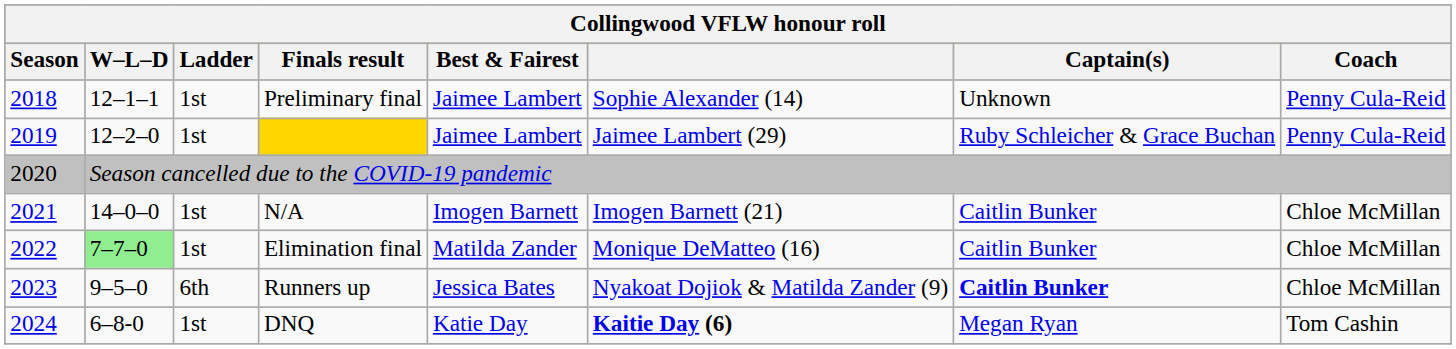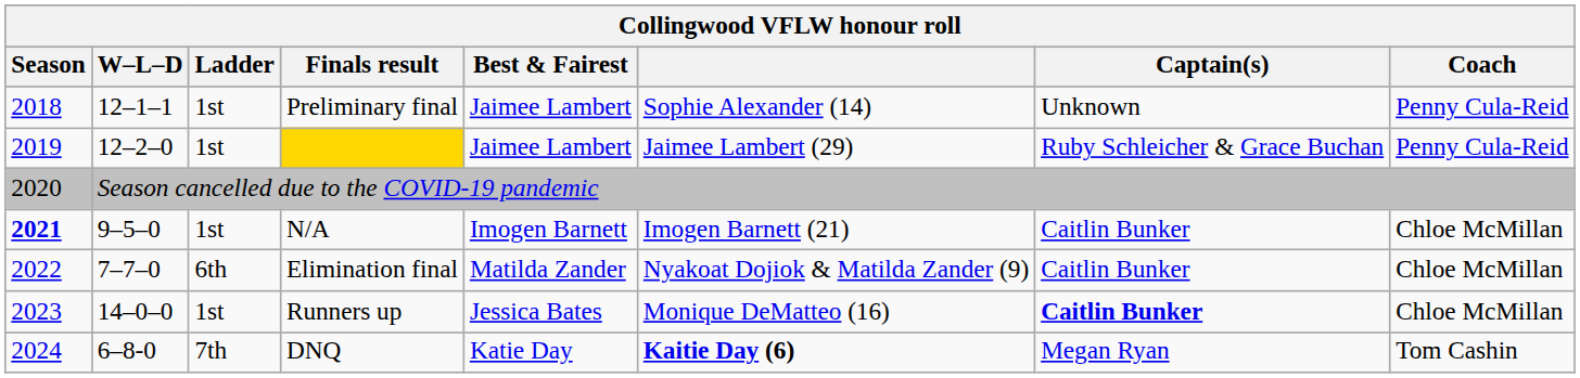 <table class="wikitable">
 <tr style="background:#bdb76b;font-size: 87%">
 <th colspan="9">Collingwood VFLW honour roll</th>
 </tr>
 <tr style="background:#bdb76b;font-size: 87%;">
 <th>Season</th>
 <th>W–L–D</th>
 <th>Ladder</th>
 <th>Finals result</th>
 <th>Best & Fairest</th>
 <th></th>
 <th>Captain(s)</th>
 <th>Coach</th>
 </tr>
 <tr style="font-size: 87%;">
 <td><a href='#'>2018</a></td>
 <td>12–1–1</td>
 <td>1st</td>
 <td>Preliminary final</td>
 <td><a href='#'>Jaimee Lambert</a></td>
 <td><a href='#'>Sophie Alexander</a> (14)</td>
 <td>Unknown</td>
 <td><a href='#'>Penny Cula-Reid</a></td>
 </tr>
 <tr style="font-size: 87%;">
 <td><a href='#'>2019</a></td>
 <td>12–2–0</td>
 <td>1st</td>
 <td div style="background:gold; text-align:center;"></td>
 <td><a href='#'>Jaimee Lambert</a></td>
 <td><a href='#'>Jaimee Lambert</a> (29)</td>
 <td><a href='#'>Ruby Schleicher</a> & <a href='#'>Grace Buchan</a></td>
 <td><a href='#'>Penny Cula-Reid</a></td>
 </tr>
 <tr style="font-size:87%; background:silver;">
 <td>2020</td>
 <td colspan=7><em>Season cancelled due to the <a href='#'>COVID-19 pandemic</a></em></td>
 </tr>
 <tr style="font-size: 87%;">
-<td><a href='#'>2021</a></td>
-<td>14–0–0</td>
+<td><strong><a href='#'>2021</a></strong></td>
+<td>9–5–0</td>
 <td>1st</td>
 <td>N/A</td>
 <td><a href='#'>Imogen Barnett</a></td>
 <td><a href='#'>Imogen Barnett</a> (21)</td>
 <td><a href='#'>Caitlin Bunker</a></td>
 <td>Chloe McMillan</td>
 </tr>
 <tr style="font-size: 87%;">
 <td><a href='#'>2022</a></td>
-<td style="background: lightgreen;">7–7–0</td>
-<td>1st</td>
+<td>7–7–0</td>
+<td>6th</td>
 <td>Elimination final</td>
 <td><a href='#'>Matilda Zander</a></td>
-<td><a href='#'>Monique DeMatteo</a> (16)</td>
+<td><a href='#'>Nyakoat Dojiok</a> & <a href='#'>Matilda Zander</a> (9)</td>
 <td><a href='#'>Caitlin Bunker</a></td>
 <td>Chloe McMillan</td>
 </tr>
 <tr style="font-size: 87%;">
 <td><a href='#'>2023</a></td>
-<td>9–5–0</td>
-<td>6th</td>
+<td>14–0–0</td>
+<td>1st</td>
 <td>Runners up</td>
 <td><a href='#'>Jessica Bates</a></td>
-<td><a href='#'>Nyakoat Dojiok</a> & <a href='#'>Matilda Zander</a> (9)</td>
+<td><a href='#'>Monique DeMatteo</a> (16)</td>
 <td><strong><a href='#'>Caitlin Bunker</a></strong></td>
 <td>Chloe McMillan</td>
 </tr>
 <tr style="font-size: 87%;">
 <td><a href='#'>2024</a></td>
 <td>6–8-0</td>
-<td>1st</td>
+<td>7th</td>
 <td>DNQ</td>
 <td><a href='#'>Katie Day</a></td>
 <td><strong><a href='#'>Kaitie Day</a> (6)</strong></td>
 <td><a href='#'>Megan Ryan</a></td>
 <td>Tom Cashin</td>
 </tr>
 </table>
